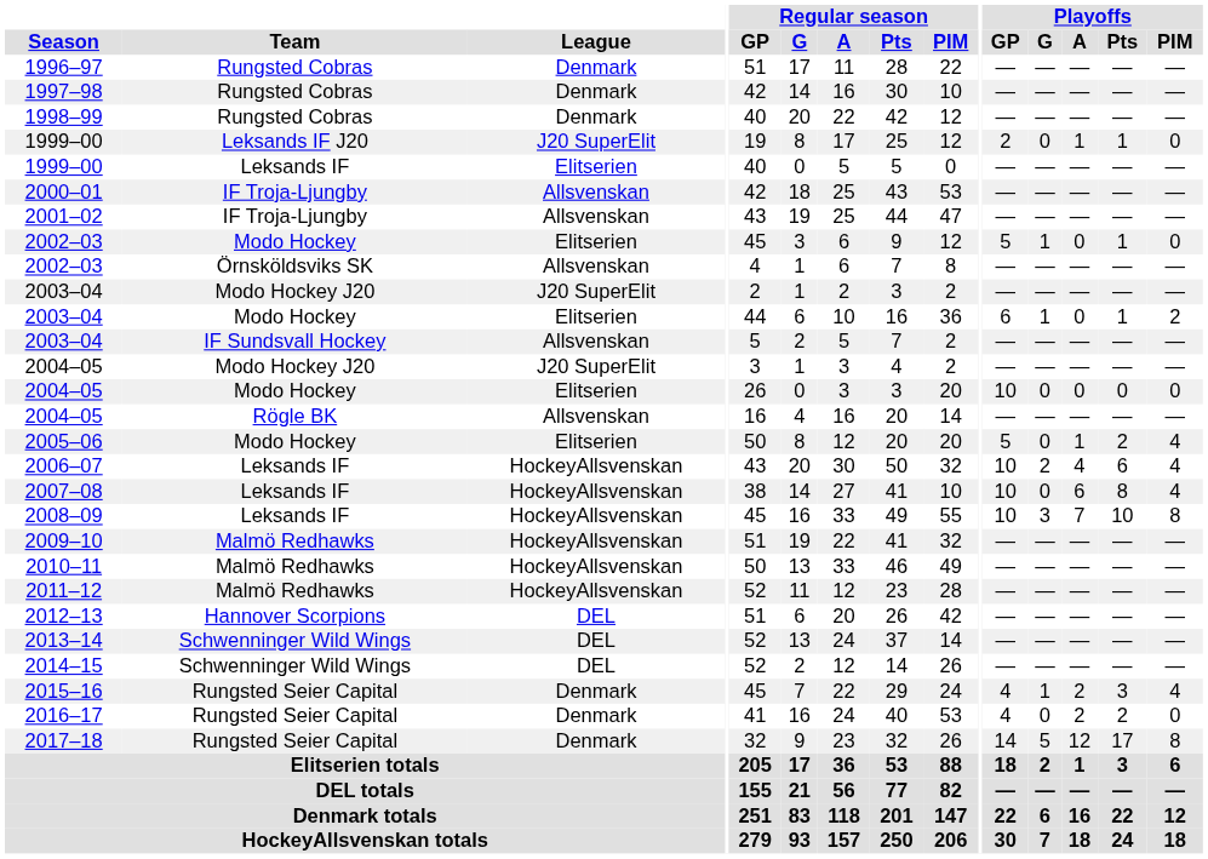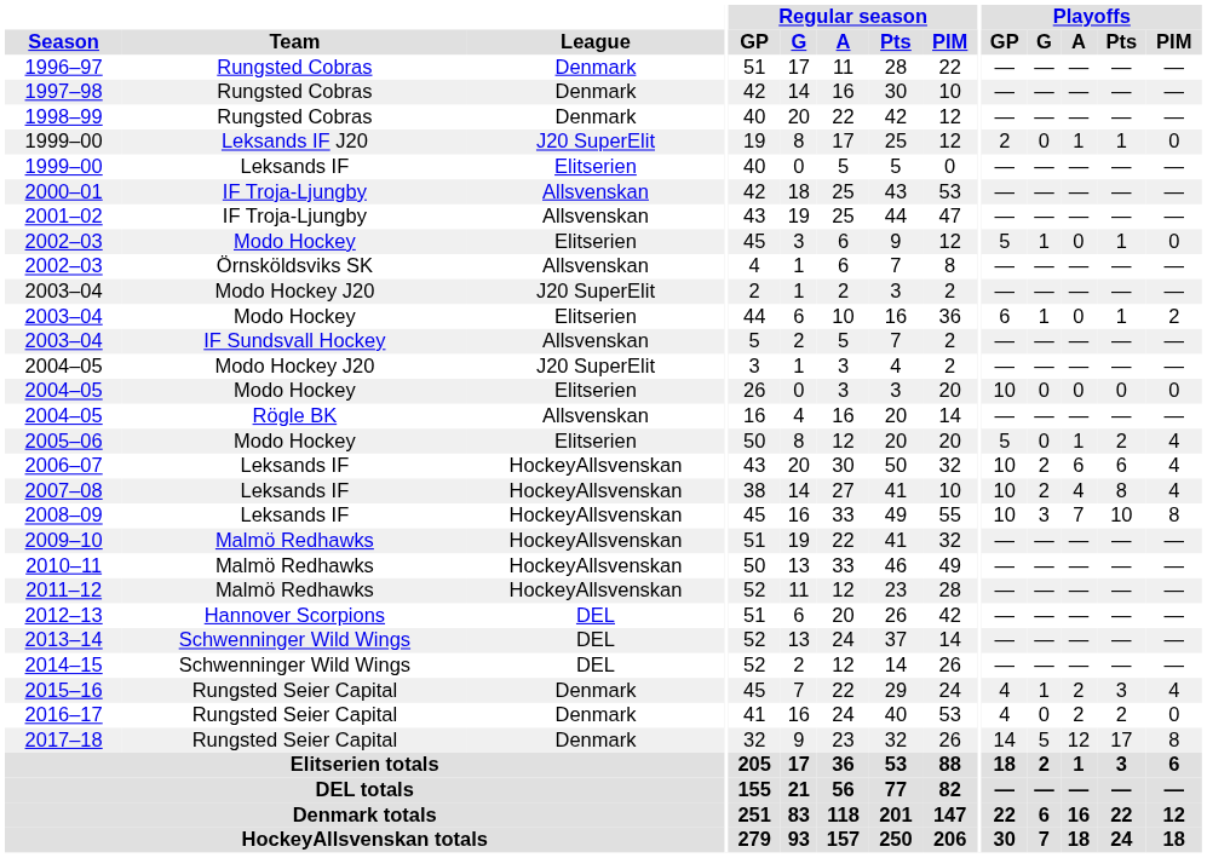 <table border="0" cellpadding="1" cellspacing="0" style="text-align:center; width:60em">
 <tr bgcolor="#e0e0e0">
 <th colspan="3" bgcolor="#ffffff"></th>
 <th rowspan="99" bgcolor="#ffffff"></th>
 <th colspan="5"><a href='#'>Regular season</a></th>
 <th rowspan="99" bgcolor="#ffffff"></th>
 <th colspan="5"><a href='#'>Playoffs</a></th>
 </tr>
 <tr bgcolor="#e0e0e0">
 <th><a href='#'>Season</a></th>
 <th>Team</th>
 <th>League</th>
 <th>GP</th>
 <th><a href='#'>G</a></th>
 <th><a href='#'>A</a></th>
 <th><a href='#'>Pts</a></th>
 <th><a href='#'>PIM</a></th>
 <th>GP</th>
 <th>G</th>
 <th>A</th>
 <th>Pts</th>
 <th>PIM</th>
 </tr>
 <tr>
 <td><a href='#'>1996–97</a></td>
 <td><a href='#'>Rungsted Cobras</a></td>
 <td><a href='#'>Denmark</a></td>
 <td>51</td>
 <td>17</td>
 <td>11</td>
 <td>28</td>
 <td>22</td>
 <td>—</td>
 <td>—</td>
 <td>—</td>
 <td>—</td>
 <td>—</td>
 </tr>
 <tr bgcolor="#f0f0f0">
 <td><a href='#'>1997–98</a></td>
 <td>Rungsted Cobras</td>
 <td>Denmark</td>
 <td>42</td>
 <td>14</td>
 <td>16</td>
 <td>30</td>
 <td>10</td>
 <td>—</td>
 <td>—</td>
 <td>—</td>
 <td>—</td>
 <td>—</td>
 </tr>
 <tr>
 <td><a href='#'>1998–99</a></td>
 <td>Rungsted Cobras</td>
 <td>Denmark</td>
 <td>40</td>
 <td>20</td>
 <td>22</td>
 <td>42</td>
 <td>12</td>
 <td>—</td>
 <td>—</td>
 <td>—</td>
 <td>—</td>
 <td>—</td>
 </tr>
 <tr bgcolor="#f0f0f0">
 <td>1999–00</td>
 <td><a href='#'>Leksands IF</a> J20</td>
 <td><a href='#'>J20 SuperElit</a></td>
 <td>19</td>
 <td>8</td>
 <td>17</td>
 <td>25</td>
 <td>12</td>
 <td>2</td>
 <td>0</td>
 <td>1</td>
 <td>1</td>
 <td>0</td>
 </tr>
 <tr>
 <td><a href='#'>1999–00</a></td>
 <td>Leksands IF</td>
 <td><a href='#'>Elitserien</a></td>
 <td>40</td>
 <td>0</td>
 <td>5</td>
 <td>5</td>
 <td>0</td>
 <td>—</td>
 <td>—</td>
 <td>—</td>
 <td>—</td>
 <td>—</td>
 </tr>
 <tr bgcolor="#f0f0f0">
 <td><a href='#'>2000–01</a></td>
 <td><a href='#'>IF Troja-Ljungby</a></td>
 <td><a href='#'>Allsvenskan</a></td>
 <td>42</td>
 <td>18</td>
 <td>25</td>
 <td>43</td>
 <td>53</td>
 <td>—</td>
 <td>—</td>
 <td>—</td>
 <td>—</td>
 <td>—</td>
 </tr>
 <tr>
 <td><a href='#'>2001–02</a></td>
 <td>IF Troja-Ljungby</td>
 <td>Allsvenskan</td>
 <td>43</td>
 <td>19</td>
 <td>25</td>
 <td>44</td>
 <td>47</td>
 <td>—</td>
 <td>—</td>
 <td>—</td>
 <td>—</td>
 <td>—</td>
 </tr>
 <tr bgcolor="#f0f0f0">
 <td><a href='#'>2002–03</a></td>
 <td><a href='#'>Modo Hockey</a></td>
 <td>Elitserien</td>
 <td>45</td>
 <td>3</td>
 <td>6</td>
 <td>9</td>
 <td>12</td>
 <td>5</td>
 <td>1</td>
 <td>0</td>
 <td>1</td>
 <td>0</td>
 </tr>
 <tr>
 <td><a href='#'>2002–03</a></td>
 <td>Örnsköldsviks SK</td>
 <td>Allsvenskan</td>
 <td>4</td>
 <td>1</td>
 <td>6</td>
 <td>7</td>
 <td>8</td>
 <td>—</td>
 <td>—</td>
 <td>—</td>
 <td>—</td>
 <td>—</td>
 </tr>
 <tr bgcolor="#f0f0f0">
 <td>2003–04</td>
 <td>Modo Hockey J20</td>
 <td>J20 SuperElit</td>
 <td>2</td>
 <td>1</td>
 <td>2</td>
 <td>3</td>
 <td>2</td>
 <td>—</td>
 <td>—</td>
 <td>—</td>
 <td>—</td>
 <td>—</td>
 </tr>
 <tr>
 <td><a href='#'>2003–04</a></td>
 <td>Modo Hockey</td>
 <td>Elitserien</td>
 <td>44</td>
 <td>6</td>
 <td>10</td>
 <td>16</td>
 <td>36</td>
 <td>6</td>
 <td>1</td>
 <td>0</td>
 <td>1</td>
 <td>2</td>
 </tr>
 <tr bgcolor="#f0f0f0">
 <td><a href='#'>2003–04</a></td>
 <td><a href='#'>IF Sundsvall Hockey</a></td>
 <td>Allsvenskan</td>
 <td>5</td>
 <td>2</td>
 <td>5</td>
 <td>7</td>
 <td>2</td>
 <td>—</td>
 <td>—</td>
 <td>—</td>
 <td>—</td>
 <td>—</td>
 </tr>
 <tr>
 <td>2004–05</td>
 <td>Modo Hockey J20</td>
 <td>J20 SuperElit</td>
 <td>3</td>
 <td>1</td>
 <td>3</td>
 <td>4</td>
 <td>2</td>
 <td>—</td>
 <td>—</td>
 <td>—</td>
 <td>—</td>
 <td>—</td>
 </tr>
 <tr bgcolor="#f0f0f0">
 <td><a href='#'>2004–05</a></td>
 <td>Modo Hockey</td>
 <td>Elitserien</td>
 <td>26</td>
 <td>0</td>
 <td>3</td>
 <td>3</td>
 <td>20</td>
 <td>10</td>
 <td>0</td>
 <td>0</td>
 <td>0</td>
 <td>0</td>
 </tr>
 <tr>
 <td><a href='#'>2004–05</a></td>
 <td><a href='#'>Rögle BK</a></td>
 <td>Allsvenskan</td>
 <td>16</td>
 <td>4</td>
 <td>16</td>
 <td>20</td>
 <td>14</td>
 <td>—</td>
 <td>—</td>
 <td>—</td>
 <td>—</td>
 <td>—</td>
 </tr>
 <tr bgcolor="#f0f0f0">
 <td><a href='#'>2005–06</a></td>
 <td>Modo Hockey</td>
 <td>Elitserien</td>
 <td>50</td>
 <td>8</td>
 <td>12</td>
 <td>20</td>
 <td>20</td>
 <td>5</td>
 <td>0</td>
 <td>1</td>
 <td>2</td>
 <td>4</td>
 </tr>
 <tr>
 <td><a href='#'>2006–07</a></td>
 <td>Leksands IF</td>
 <td>HockeyAllsvenskan</td>
 <td>43</td>
 <td>20</td>
 <td>30</td>
 <td>50</td>
 <td>32</td>
 <td>10</td>
 <td>2</td>
-<td>4</td>
+<td>6</td>
 <td>6</td>
 <td>4</td>
 </tr>
 <tr bgcolor="#f0f0f0">
 <td><a href='#'>2007–08</a></td>
 <td>Leksands IF</td>
 <td>HockeyAllsvenskan</td>
 <td>38</td>
 <td>14</td>
 <td>27</td>
 <td>41</td>
 <td>10</td>
 <td>10</td>
-<td>0</td>
-<td>6</td>
+<td>2</td>
+<td>4</td>
 <td>8</td>
 <td>4</td>
 </tr>
 <tr>
 <td><a href='#'>2008–09</a></td>
 <td>Leksands IF</td>
 <td>HockeyAllsvenskan</td>
 <td>45</td>
 <td>16</td>
 <td>33</td>
 <td>49</td>
 <td>55</td>
 <td>10</td>
 <td>3</td>
 <td>7</td>
 <td>10</td>
 <td>8</td>
 </tr>
 <tr bgcolor="#f0f0f0">
 <td><a href='#'>2009–10</a></td>
 <td><a href='#'>Malmö Redhawks</a></td>
 <td>HockeyAllsvenskan</td>
 <td>51</td>
 <td>19</td>
 <td>22</td>
 <td>41</td>
 <td>32</td>
 <td>—</td>
 <td>—</td>
 <td>—</td>
 <td>—</td>
 <td>—</td>
 </tr>
 <tr>
 <td><a href='#'>2010–11</a></td>
 <td>Malmö Redhawks</td>
 <td>HockeyAllsvenskan</td>
 <td>50</td>
 <td>13</td>
 <td>33</td>
 <td>46</td>
 <td>49</td>
 <td>—</td>
 <td>—</td>
 <td>—</td>
 <td>—</td>
 <td>—</td>
 </tr>
 <tr bgcolor="#f0f0f0">
 <td><a href='#'>2011–12</a></td>
 <td>Malmö Redhawks</td>
 <td>HockeyAllsvenskan</td>
 <td>52</td>
 <td>11</td>
 <td>12</td>
 <td>23</td>
 <td>28</td>
 <td>—</td>
 <td>—</td>
 <td>—</td>
 <td>—</td>
 <td>—</td>
 </tr>
 <tr>
 <td><a href='#'>2012–13</a></td>
 <td><a href='#'>Hannover Scorpions</a></td>
 <td><a href='#'>DEL</a></td>
 <td>51</td>
 <td>6</td>
 <td>20</td>
 <td>26</td>
 <td>42</td>
 <td>—</td>
 <td>—</td>
 <td>—</td>
 <td>—</td>
 <td>—</td>
 </tr>
 <tr bgcolor="#f0f0f0">
 <td><a href='#'>2013–14</a></td>
 <td><a href='#'>Schwenninger Wild Wings</a></td>
 <td>DEL</td>
 <td>52</td>
 <td>13</td>
 <td>24</td>
 <td>37</td>
 <td>14</td>
 <td>—</td>
 <td>—</td>
 <td>—</td>
 <td>—</td>
 <td>—</td>
 </tr>
 <tr>
 <td><a href='#'>2014–15</a></td>
 <td>Schwenninger Wild Wings</td>
 <td>DEL</td>
 <td>52</td>
 <td>2</td>
 <td>12</td>
 <td>14</td>
 <td>26</td>
 <td>—</td>
 <td>—</td>
 <td>—</td>
 <td>—</td>
 <td>—</td>
 </tr>
 <tr bgcolor="#f0f0f0">
 <td><a href='#'>2015–16</a></td>
 <td>Rungsted Seier Capital</td>
 <td>Denmark</td>
 <td>45</td>
 <td>7</td>
 <td>22</td>
 <td>29</td>
 <td>24</td>
 <td>4</td>
 <td>1</td>
 <td>2</td>
 <td>3</td>
 <td>4</td>
 </tr>
 <tr>
 <td><a href='#'>2016–17</a></td>
 <td>Rungsted Seier Capital</td>
 <td>Denmark</td>
 <td>41</td>
 <td>16</td>
 <td>24</td>
 <td>40</td>
 <td>53</td>
 <td>4</td>
 <td>0</td>
 <td>2</td>
 <td>2</td>
 <td>0</td>
 </tr>
 <tr bgcolor="#f0f0f0">
 <td><a href='#'>2017–18</a></td>
 <td>Rungsted Seier Capital</td>
 <td>Denmark</td>
 <td>32</td>
 <td>9</td>
 <td>23</td>
 <td>32</td>
 <td>26</td>
 <td>14</td>
 <td>5</td>
 <td>12</td>
 <td>17</td>
 <td>8</td>
 </tr>
 <tr>
 </tr>
 <tr ALIGN="center" bgcolor="#e0e0e0">
 <th colspan="3">Elitserien totals</th>
 <th ALIGN="center">205</th>
 <th ALIGN="center">17</th>
 <th ALIGN="center">36</th>
 <th ALIGN="center">53</th>
 <th ALIGN="center">88</th>
 <th ALIGN="center">18</th>
 <th ALIGN="center">2</th>
 <th ALIGN="center">1</th>
 <th ALIGN="center">3</th>
 <th ALIGN="center">6</th>
 </tr>
 <tr>
 </tr>
 <tr ALIGN="center" bgcolor="#e0e0e0">
 <th colspan="3">DEL totals</th>
 <th ALIGN="center">155</th>
 <th ALIGN="center">21</th>
 <th ALIGN="center">56</th>
 <th ALIGN="center">77</th>
 <th ALIGN="center">82</th>
 <th ALIGN="center">—</th>
 <th ALIGN="center">—</th>
 <th ALIGN="center">—</th>
 <th ALIGN="center">—</th>
 <th ALIGN="center">—</th>
 </tr>
 <tr>
 </tr>
 <tr ALIGN="center" bgcolor="#e0e0e0">
 <th colspan="3">Denmark totals</th>
 <th ALIGN="center">251</th>
 <th ALIGN="center">83</th>
 <th ALIGN="center">118</th>
 <th ALIGN="center">201</th>
 <th ALIGN="center">147</th>
 <th ALIGN="center">22</th>
 <th ALIGN="center">6</th>
 <th ALIGN="center">16</th>
 <th ALIGN="center">22</th>
 <th ALIGN="center">12</th>
 </tr>
 <tr>
 </tr>
 <tr ALIGN="center" bgcolor="#e0e0e0">
 <th colspan="3">HockeyAllsvenskan totals</th>
 <th ALIGN="center">279</th>
 <th ALIGN="center">93</th>
 <th ALIGN="center">157</th>
 <th ALIGN="center">250</th>
 <th ALIGN="center">206</th>
 <th ALIGN="center">30</th>
 <th ALIGN="center">7</th>
 <th ALIGN="center">18</th>
 <th ALIGN="center">24</th>
 <th ALIGN="center">18</th>
 </tr>
 </table>
